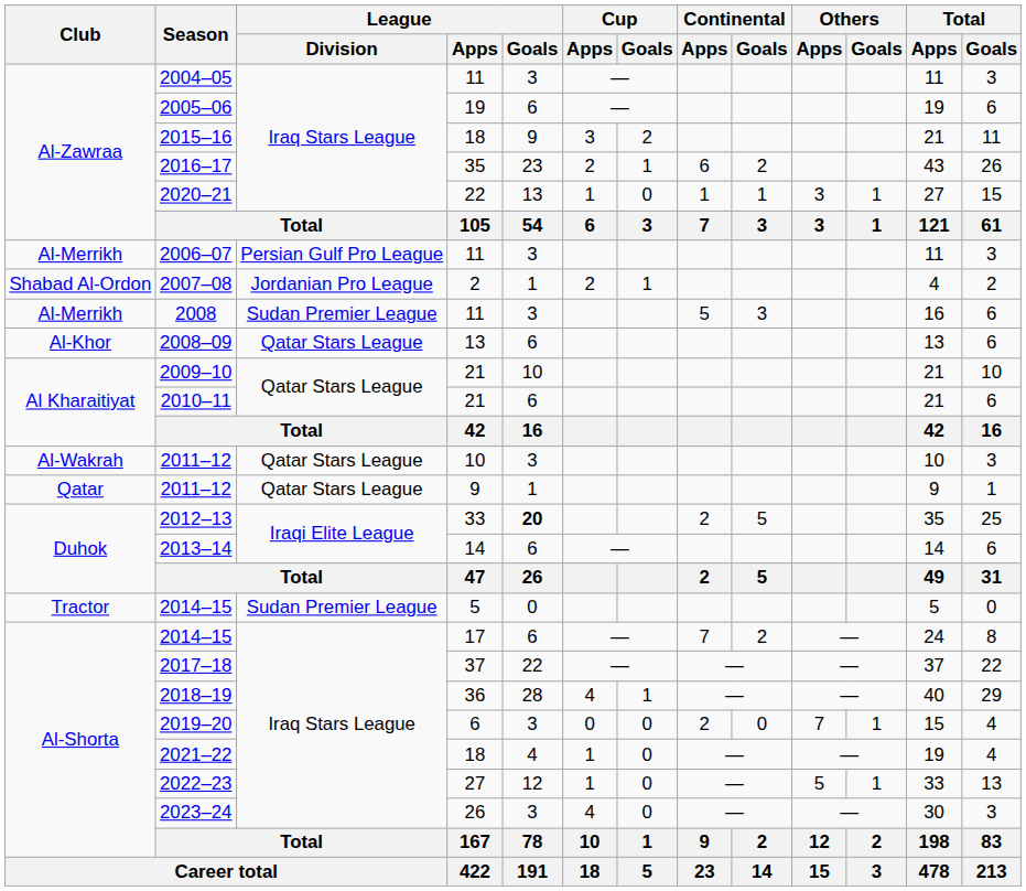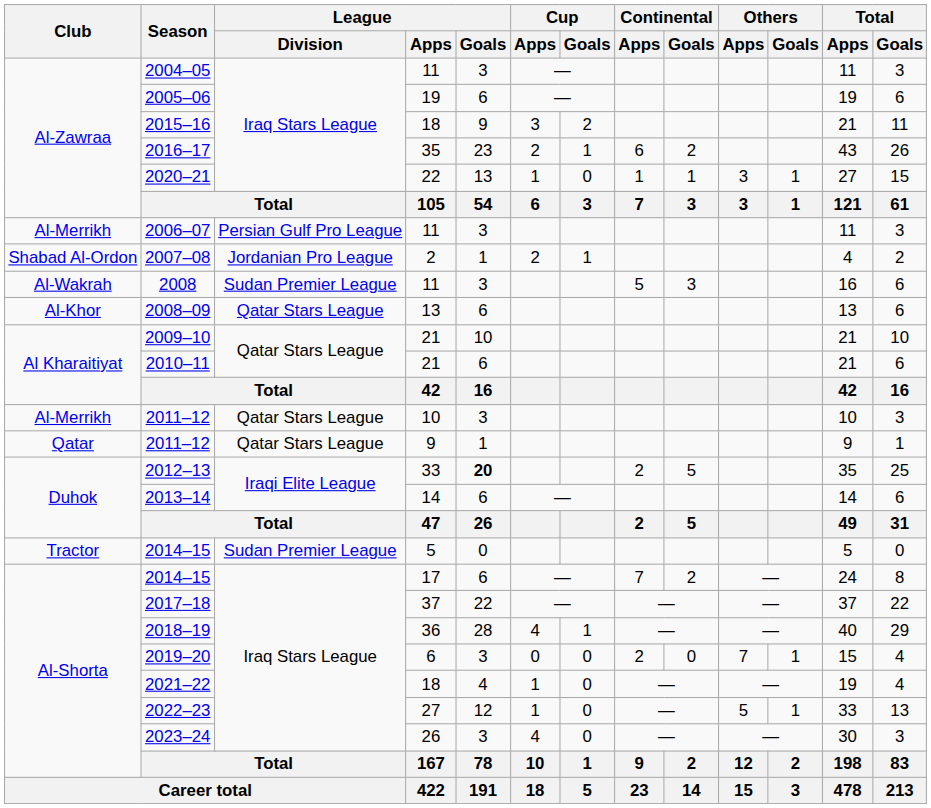 <table class="wikitable" style="text-align:center">
 <tr>
 <th rowspan="2">Club</th>
 <th rowspan="2">Season</th>
 <th colspan="3">League</th>
 <th colspan="2">Cup</th>
 <th colspan="2">Continental</th>
 <th colspan="2">Others</th>
 <th colspan="2">Total</th>
 </tr>
 <tr>
 <th>Division</th>
 <th>Apps</th>
 <th>Goals</th>
 <th>Apps</th>
 <th>Goals</th>
 <th>Apps</th>
 <th>Goals</th>
 <th>Apps</th>
 <th>Goals</th>
 <th>Apps</th>
 <th>Goals</th>
 </tr>
 <tr>
 <td rowspan="6"><a href='#'>Al-Zawraa</a></td>
 <td><a href='#'>2004–05</a></td>
 <td rowspan="5"><a href='#'>Iraq Stars League</a></td>
 <td>11</td>
 <td>3</td>
 <td colspan="2">—</td>
 <td></td>
 <td></td>
 <td></td>
 <td></td>
 <td>11</td>
 <td>3</td>
 </tr>
 <tr>
 <td><a href='#'>2005–06</a></td>
 <td>19</td>
 <td>6</td>
 <td colspan="2">—</td>
 <td></td>
 <td></td>
 <td></td>
 <td></td>
 <td>19</td>
 <td>6</td>
 </tr>
 <tr>
 <td><a href='#'>2015–16</a></td>
 <td>18</td>
 <td>9</td>
 <td>3</td>
 <td>2</td>
 <td></td>
 <td></td>
 <td></td>
 <td></td>
 <td>21</td>
 <td>11</td>
 </tr>
 <tr>
 <td><a href='#'>2016–17</a></td>
 <td>35</td>
 <td>23</td>
 <td>2</td>
 <td>1</td>
 <td>6</td>
 <td>2</td>
 <td></td>
 <td></td>
 <td>43</td>
 <td>26</td>
 </tr>
 <tr>
 <td><a href='#'>2020–21</a></td>
 <td>22</td>
 <td>13</td>
 <td>1</td>
 <td>0</td>
 <td>1</td>
 <td>1</td>
 <td>3</td>
 <td>1</td>
 <td>27</td>
 <td>15</td>
 </tr>
 <tr>
 <th colspan="2">Total</th>
 <th>105</th>
 <th>54</th>
 <th>6</th>
 <th>3</th>
 <th>7</th>
 <th>3</th>
 <th>3</th>
 <th>1</th>
 <th>121</th>
 <th>61</th>
 </tr>
 <tr>
 <td><a href='#'>Al-Merrikh</a></td>
 <td><a href='#'>2006–07</a></td>
 <td><a href='#'>Persian Gulf Pro League</a></td>
 <td>11</td>
 <td>3</td>
 <td></td>
 <td></td>
 <td></td>
 <td></td>
 <td></td>
 <td></td>
 <td>11</td>
 <td>3</td>
 </tr>
 <tr>
 <td><a href='#'>Shabad Al-Ordon</a></td>
 <td><a href='#'>2007–08</a></td>
 <td><a href='#'>Jordanian Pro League</a></td>
 <td>2</td>
 <td>1</td>
 <td>2</td>
 <td>1</td>
 <td></td>
 <td></td>
 <td></td>
 <td></td>
 <td>4</td>
 <td>2</td>
 </tr>
 <tr>
-<td><a href='#'>Al-Merrikh</a></td>
+<td><a href='#'>Al-Wakrah</a></td>
 <td><a href='#'>2008</a></td>
 <td><a href='#'>Sudan Premier League</a></td>
 <td>11</td>
 <td>3</td>
 <td></td>
 <td></td>
 <td>5</td>
 <td>3</td>
 <td></td>
 <td></td>
 <td>16</td>
 <td>6</td>
 </tr>
 <tr>
 <td><a href='#'>Al-Khor</a></td>
 <td><a href='#'>2008–09</a></td>
 <td><a href='#'>Qatar Stars League</a></td>
 <td>13</td>
 <td>6</td>
 <td></td>
 <td></td>
 <td></td>
 <td></td>
 <td></td>
 <td></td>
 <td>13</td>
 <td>6</td>
 </tr>
 <tr>
 <td rowspan="3"><a href='#'>Al Kharaitiyat</a></td>
 <td><a href='#'>2009–10</a></td>
 <td rowspan="2">Qatar Stars League</td>
 <td>21</td>
 <td>10</td>
 <td></td>
 <td></td>
 <td></td>
 <td></td>
 <td></td>
 <td></td>
 <td>21</td>
 <td>10</td>
 </tr>
 <tr>
 <td><a href='#'>2010–11</a></td>
 <td>21</td>
 <td>6</td>
 <td></td>
 <td></td>
 <td></td>
 <td></td>
 <td></td>
 <td></td>
 <td>21</td>
 <td>6</td>
 </tr>
 <tr>
 <th colspan="2">Total</th>
 <th>42</th>
 <th>16</th>
 <th></th>
 <th></th>
 <th></th>
 <th></th>
 <th></th>
 <th></th>
 <th>42</th>
 <th>16</th>
 </tr>
 <tr>
-<td><a href='#'>Al-Wakrah</a></td>
+<td><a href='#'>Al-Merrikh</a></td>
 <td><a href='#'>2011–12</a></td>
 <td>Qatar Stars League</td>
 <td>10</td>
 <td>3</td>
 <td></td>
 <td></td>
 <td></td>
 <td></td>
 <td></td>
 <td></td>
 <td>10</td>
 <td>3</td>
 </tr>
 <tr>
 <td><a href='#'>Qatar</a></td>
 <td><a href='#'>2011–12</a></td>
 <td>Qatar Stars League</td>
 <td>9</td>
 <td>1</td>
 <td></td>
 <td></td>
 <td></td>
 <td></td>
 <td></td>
 <td></td>
 <td>9</td>
 <td>1</td>
 </tr>
 <tr>
 <td rowspan="3"><a href='#'>Duhok</a></td>
 <td><a href='#'>2012–13</a></td>
 <td rowspan="2"><a href='#'>Iraqi Elite League</a></td>
 <td>33</td>
 <td><strong>20</strong></td>
 <td></td>
 <td></td>
 <td>2</td>
 <td>5</td>
 <td></td>
 <td></td>
 <td>35</td>
 <td>25</td>
 </tr>
 <tr>
 <td><a href='#'>2013–14</a></td>
 <td>14</td>
 <td>6</td>
 <td colspan="2">—</td>
 <td></td>
 <td></td>
 <td></td>
 <td></td>
 <td>14</td>
 <td>6</td>
 </tr>
 <tr>
 <th colspan="2">Total</th>
 <th>47</th>
 <th>26</th>
 <th></th>
 <th></th>
 <th>2</th>
 <th>5</th>
 <th></th>
 <th></th>
 <th>49</th>
 <th>31</th>
 </tr>
 <tr>
 <td><a href='#'>Tractor</a></td>
 <td><a href='#'>2014–15</a></td>
 <td><a href='#'>Sudan Premier League</a></td>
 <td>5</td>
 <td>0</td>
 <td></td>
 <td></td>
 <td></td>
 <td></td>
 <td></td>
 <td></td>
 <td>5</td>
 <td>0</td>
 </tr>
 <tr>
 <td rowspan="8"><a href='#'>Al-Shorta</a></td>
 <td><a href='#'>2014–15</a></td>
 <td rowspan="7">Iraq Stars League</td>
 <td>17</td>
 <td>6</td>
 <td colspan="2">—</td>
 <td>7</td>
 <td>2</td>
 <td colspan="2">—</td>
 <td>24</td>
 <td>8</td>
 </tr>
 <tr>
 <td><a href='#'>2017–18</a></td>
 <td>37</td>
 <td>22</td>
 <td colspan="2">—</td>
 <td colspan="2">—</td>
 <td colspan="2">—</td>
 <td>37</td>
 <td>22</td>
 </tr>
 <tr>
 <td><a href='#'>2018–19</a></td>
 <td>36</td>
 <td>28</td>
 <td>4</td>
 <td>1</td>
 <td colspan="2">—</td>
 <td colspan="2">—</td>
 <td>40</td>
 <td>29</td>
 </tr>
 <tr>
 <td><a href='#'>2019–20</a></td>
 <td>6</td>
 <td>3</td>
 <td>0</td>
 <td>0</td>
 <td>2</td>
 <td>0</td>
 <td>7</td>
 <td>1</td>
 <td>15</td>
 <td>4</td>
 </tr>
 <tr>
 <td><a href='#'>2021–22</a></td>
 <td>18</td>
 <td>4</td>
 <td>1</td>
 <td>0</td>
 <td colspan="2">—</td>
 <td colspan="2">—</td>
 <td>19</td>
 <td>4</td>
 </tr>
 <tr>
 <td><a href='#'>2022–23</a></td>
 <td>27</td>
 <td>12</td>
 <td>1</td>
 <td>0</td>
 <td colspan="2">—</td>
 <td>5</td>
 <td>1</td>
 <td>33</td>
 <td>13</td>
 </tr>
 <tr>
 <td><a href='#'>2023–24</a></td>
 <td>26</td>
 <td>3</td>
 <td>4</td>
 <td>0</td>
 <td colspan="2">—</td>
 <td colspan="2">—</td>
 <td>30</td>
 <td>3</td>
 </tr>
 <tr>
 <th colspan="2">Total</th>
 <th>167</th>
 <th>78</th>
 <th>10</th>
 <th>1</th>
 <th>9</th>
 <th>2</th>
 <th>12</th>
 <th>2</th>
 <th>198</th>
 <th>83</th>
 </tr>
 <tr>
 <th colspan="3">Career total</th>
 <th>422</th>
 <th>191</th>
 <th>18</th>
 <th>5</th>
 <th>23</th>
 <th>14</th>
 <th>15</th>
 <th>3</th>
 <th>478</th>
 <th>213</th>
 </tr>
 </table>
